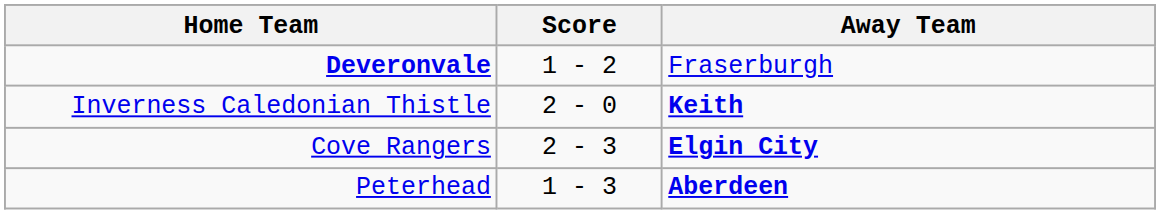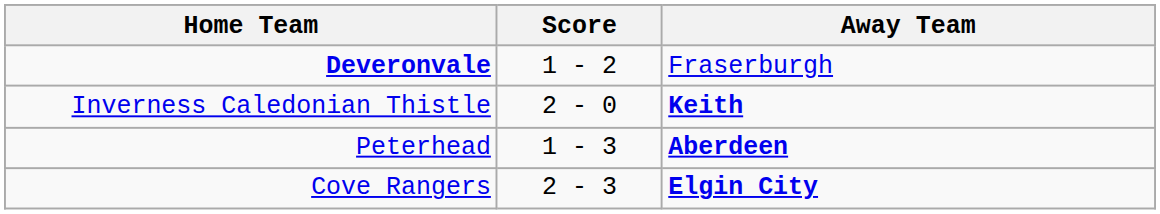 <table class="wikitable" style="border-collapse: collapse;">
 <tr>
 <th align="right" width="250">Home Team</th>
 <th align="center" width="80"> Score </th>
 <th align="left" width="250">Away Team</th>
 </tr>
 <tr>
 <td style="text-align: right;"><strong><a href='#'>Deveronvale</a></strong></td>
 <td style="text-align: center;">1 - 2</td>
 <td style="text-align: left;"><a href='#'>Fraserburgh</a></td>
 </tr>
 <tr>
 <td style="text-align: right;"><a href='#'>Inverness Caledonian Thistle</a></td>
 <td style="text-align: center;">2 - 0</td>
 <td style="text-align: left;"><strong><a href='#'>Keith</a></strong></td>
 </tr>
 <tr>
+<td style="text-align: right;"><a href='#'>Peterhead</a></td>
+<td style="text-align: center;">1 - 3</td>
+<td style="text-align: left;"><strong><a href='#'>Aberdeen</a></strong></td>
+</tr>
+<tr>
 <td style="text-align: right;"><a href='#'>Cove Rangers</a></td>
 <td style="text-align: center;">2 - 3</td>
 <td style="text-align: left;"><strong><a href='#'>Elgin City</a></strong></td>
 </tr>
-<tr>
-<td style="text-align: right;"><a href='#'>Peterhead</a></td>
-<td style="text-align: center;">1 - 3</td>
-<td style="text-align: left;"><strong><a href='#'>Aberdeen</a></strong></td>
-</tr>
 </table>
